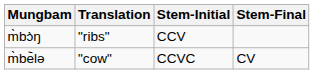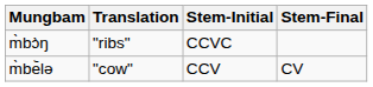 <table class="wikitable">
 <tr>
 <th>Mungbam</th>
 <th>Translation</th>
 <th>Stem-Initial</th>
 <th>Stem-Final</th>
 </tr>
 <tr>
 <td>m̀bɔ̀ŋ</td>
 <td>"ribs"</td>
-<td>CCV</td>
+<td>CCVC</td>
 <td></td>
 </tr>
 <tr>
 <td>m̀be᷅lə</td>
 <td>"cow"</td>
-<td>CCVC</td>
+<td>CCV</td>
 <td>CV</td>
 </tr>
 </table>
